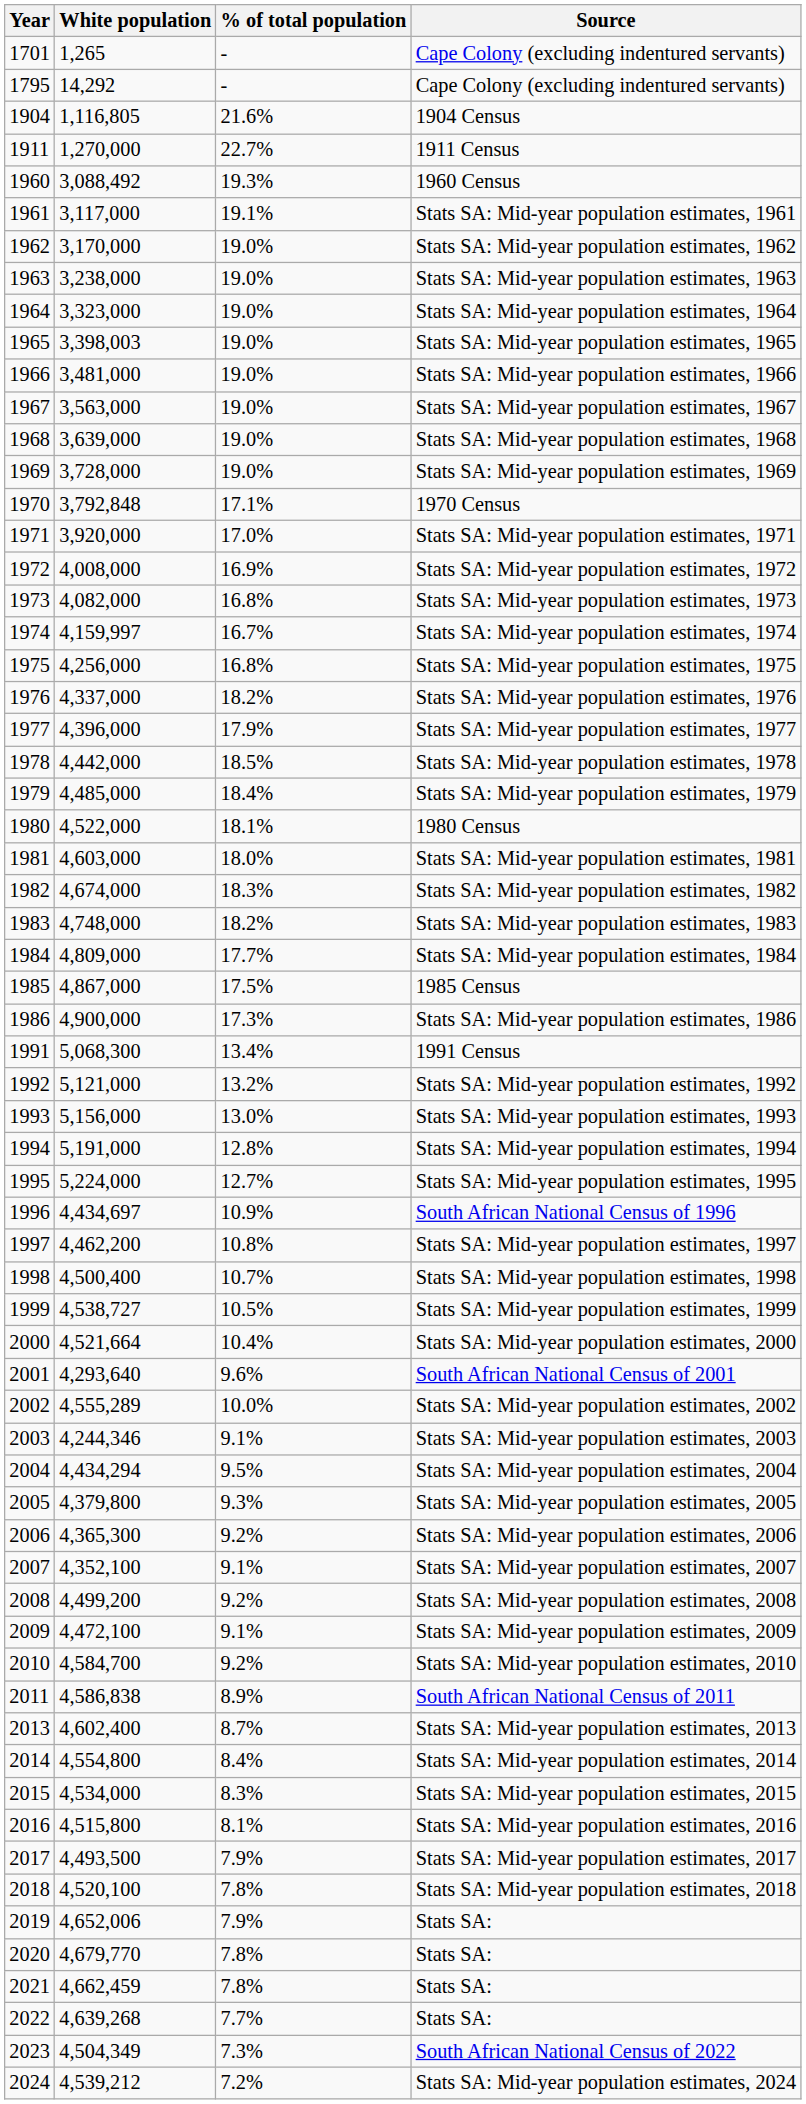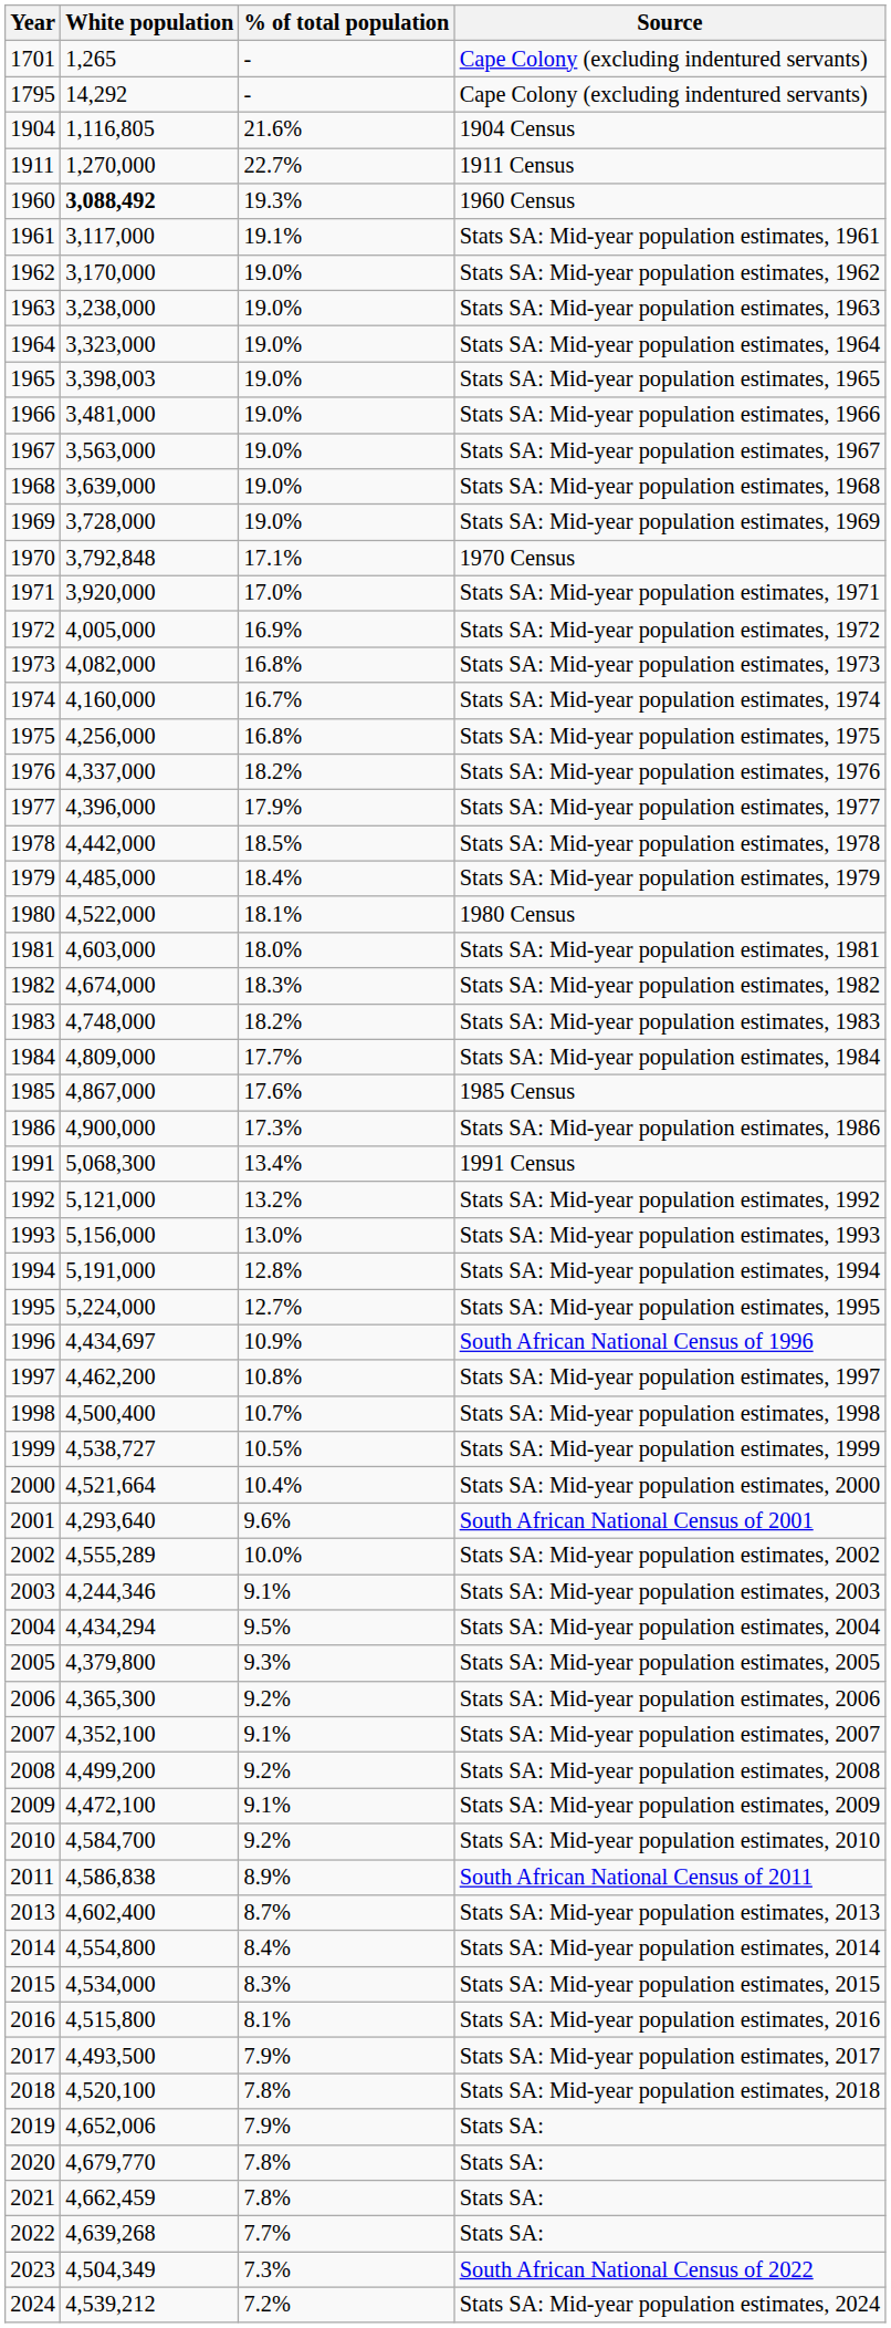 <table class="wikitable sortable">
 <tr>
 <th>Year</th>
 <th>White population</th>
 <th>% of total population</th>
 <th>Source</th>
 </tr>
 <tr>
 <td>1701</td>
 <td>1,265</td>
 <td>-</td>
 <td><a href='#'>Cape Colony</a> (excluding indentured servants)</td>
 </tr>
 <tr>
 <td>1795</td>
 <td>14,292</td>
 <td>-</td>
 <td>Cape Colony (excluding indentured servants)</td>
 </tr>
 <tr>
 <td>1904</td>
 <td>1,116,805</td>
 <td>21.6%</td>
 <td>1904 Census</td>
 </tr>
 <tr>
 <td>1911</td>
 <td>1,270,000 </td>
 <td>22.7% </td>
 <td>1911 Census</td>
 </tr>
 <tr>
 <td>1960</td>
-<td>3,088,492 </td>
+<td><strong>3,088,492 </strong></td>
 <td>19.3% </td>
 <td>1960 Census</td>
 </tr>
 <tr>
 <td>1961</td>
 <td>3,117,000 </td>
 <td>19.1% </td>
 <td>Stats SA: Mid-year population estimates, 1961</td>
 </tr>
 <tr>
 <td>1962</td>
 <td>3,170,000 </td>
 <td>19.0% </td>
 <td>Stats SA: Mid-year population estimates, 1962</td>
 </tr>
 <tr>
 <td>1963</td>
 <td>3,238,000 </td>
 <td>19.0% </td>
 <td>Stats SA: Mid-year population estimates, 1963</td>
 </tr>
 <tr>
 <td>1964</td>
 <td>3,323,000 </td>
 <td>19.0% </td>
 <td>Stats SA: Mid-year population estimates, 1964</td>
 </tr>
 <tr>
 <td>1965</td>
 <td>3,398,003 </td>
 <td>19.0% </td>
 <td>Stats SA: Mid-year population estimates, 1965</td>
 </tr>
 <tr>
 <td>1966</td>
 <td>3,481,000 </td>
 <td>19.0% </td>
 <td>Stats SA: Mid-year population estimates, 1966</td>
 </tr>
 <tr>
 <td>1967</td>
 <td>3,563,000 </td>
 <td>19.0% </td>
 <td>Stats SA: Mid-year population estimates, 1967</td>
 </tr>
 <tr>
 <td>1968</td>
 <td>3,639,000 </td>
 <td>19.0% </td>
 <td>Stats SA: Mid-year population estimates, 1968</td>
 </tr>
 <tr>
 <td>1969</td>
 <td>3,728,000 </td>
 <td>19.0% </td>
 <td>Stats SA: Mid-year population estimates, 1969</td>
 </tr>
 <tr>
 <td>1970</td>
 <td>3,792,848 </td>
 <td>17.1% </td>
 <td>1970 Census</td>
 </tr>
 <tr>
 <td>1971</td>
 <td>3,920,000 </td>
 <td>17.0% </td>
 <td>Stats SA: Mid-year population estimates, 1971</td>
 </tr>
 <tr>
 <td>1972</td>
-<td>4,008,000 </td>
+<td>4,005,000 </td>
 <td>16.9% </td>
 <td>Stats SA: Mid-year population estimates, 1972</td>
 </tr>
 <tr>
 <td>1973</td>
 <td>4,082,000 </td>
 <td>16.8% </td>
 <td>Stats SA: Mid-year population estimates, 1973</td>
 </tr>
 <tr>
 <td>1974</td>
-<td>4,159,997 </td>
+<td>4,160,000 </td>
 <td>16.7% </td>
 <td>Stats SA: Mid-year population estimates, 1974</td>
 </tr>
 <tr>
 <td>1975</td>
 <td>4,256,000 </td>
 <td>16.8% </td>
 <td>Stats SA: Mid-year population estimates, 1975</td>
 </tr>
 <tr>
 <td>1976</td>
 <td>4,337,000 </td>
 <td>18.2% </td>
 <td>Stats SA: Mid-year population estimates, 1976</td>
 </tr>
 <tr>
 <td>1977</td>
 <td>4,396,000 </td>
 <td>17.9% </td>
 <td>Stats SA: Mid-year population estimates, 1977</td>
 </tr>
 <tr>
 <td>1978</td>
 <td>4,442,000 </td>
 <td>18.5% </td>
 <td>Stats SA: Mid-year population estimates, 1978</td>
 </tr>
 <tr>
 <td>1979</td>
 <td>4,485,000 </td>
 <td>18.4% </td>
 <td>Stats SA: Mid-year population estimates, 1979</td>
 </tr>
 <tr>
 <td>1980</td>
 <td>4,522,000 </td>
 <td>18.1% </td>
 <td>1980 Census</td>
 </tr>
 <tr>
 <td>1981</td>
 <td>4,603,000 </td>
 <td>18.0% </td>
 <td>Stats SA: Mid-year population estimates, 1981</td>
 </tr>
 <tr>
 <td>1982</td>
 <td>4,674,000 </td>
 <td>18.3% </td>
 <td>Stats SA: Mid-year population estimates, 1982</td>
 </tr>
 <tr>
 <td>1983</td>
 <td>4,748,000 </td>
 <td>18.2% </td>
 <td>Stats SA: Mid-year population estimates, 1983</td>
 </tr>
 <tr>
 <td>1984</td>
 <td>4,809,000 </td>
 <td>17.7% </td>
 <td>Stats SA: Mid-year population estimates, 1984</td>
 </tr>
 <tr>
 <td>1985</td>
 <td>4,867,000 </td>
-<td>17.5% </td>
+<td>17.6% </td>
 <td>1985 Census</td>
 </tr>
 <tr>
 <td>1986</td>
 <td>4,900,000 </td>
 <td>17.3% </td>
 <td>Stats SA: Mid-year population estimates, 1986</td>
 </tr>
 <tr>
 <td>1991</td>
 <td>5,068,300 </td>
 <td>13.4% </td>
 <td>1991 Census</td>
 </tr>
 <tr>
 <td>1992</td>
 <td>5,121,000 </td>
 <td>13.2% </td>
 <td>Stats SA: Mid-year population estimates, 1992</td>
 </tr>
 <tr>
 <td>1993</td>
 <td>5,156,000 </td>
 <td>13.0% </td>
 <td>Stats SA: Mid-year population estimates, 1993</td>
 </tr>
 <tr>
 <td>1994</td>
 <td>5,191,000 </td>
 <td>12.8% </td>
 <td>Stats SA: Mid-year population estimates, 1994</td>
 </tr>
 <tr>
 <td>1995</td>
 <td>5,224,000 </td>
 <td>12.7% </td>
 <td>Stats SA: Mid-year population estimates, 1995</td>
 </tr>
 <tr>
 <td>1996</td>
 <td>4,434,697 </td>
 <td>10.9% </td>
 <td><a href='#'>South African National Census of 1996</a></td>
 </tr>
 <tr>
 <td>1997</td>
 <td>4,462,200 </td>
 <td>10.8% </td>
 <td>Stats SA: Mid-year population estimates, 1997</td>
 </tr>
 <tr>
 <td>1998</td>
 <td>4,500,400 </td>
 <td>10.7% </td>
 <td>Stats SA: Mid-year population estimates, 1998</td>
 </tr>
 <tr>
 <td>1999</td>
 <td>4,538,727 </td>
 <td>10.5% </td>
 <td>Stats SA: Mid-year population estimates, 1999</td>
 </tr>
 <tr>
 <td>2000</td>
 <td>4,521,664 </td>
 <td>10.4% </td>
 <td>Stats SA: Mid-year population estimates, 2000</td>
 </tr>
 <tr>
 <td>2001</td>
 <td>4,293,640 </td>
 <td>9.6% </td>
 <td><a href='#'>South African National Census of 2001</a></td>
 </tr>
 <tr>
 <td>2002</td>
 <td>4,555,289 </td>
 <td>10.0% </td>
 <td>Stats SA: Mid-year population estimates, 2002</td>
 </tr>
 <tr>
 <td>2003</td>
 <td>4,244,346 </td>
 <td>9.1% </td>
 <td>Stats SA: Mid-year population estimates, 2003</td>
 </tr>
 <tr>
 <td>2004</td>
 <td>4,434,294 </td>
 <td>9.5% </td>
 <td>Stats SA: Mid-year population estimates, 2004</td>
 </tr>
 <tr>
 <td>2005</td>
 <td>4,379,800 </td>
 <td>9.3% </td>
 <td>Stats SA: Mid-year population estimates, 2005</td>
 </tr>
 <tr>
 <td>2006</td>
 <td>4,365,300 </td>
 <td>9.2% </td>
 <td>Stats SA: Mid-year population estimates, 2006</td>
 </tr>
 <tr>
 <td>2007</td>
 <td>4,352,100 </td>
 <td>9.1% </td>
 <td>Stats SA: Mid-year population estimates, 2007</td>
 </tr>
 <tr>
 <td>2008</td>
 <td>4,499,200 </td>
 <td>9.2% </td>
 <td>Stats SA: Mid-year population estimates, 2008</td>
 </tr>
 <tr>
 <td>2009</td>
 <td>4,472,100 </td>
 <td>9.1% </td>
 <td>Stats SA: Mid-year population estimates, 2009</td>
 </tr>
 <tr>
 <td>2010</td>
 <td>4,584,700 </td>
 <td>9.2% </td>
 <td>Stats SA: Mid-year population estimates, 2010</td>
 </tr>
 <tr>
 <td>2011</td>
 <td>4,586,838 </td>
 <td>8.9% </td>
 <td><a href='#'>South African National Census of 2011</a></td>
 </tr>
 <tr>
 <td>2013</td>
 <td>4,602,400 </td>
 <td>8.7% </td>
 <td>Stats SA: Mid-year population estimates, 2013</td>
 </tr>
 <tr>
 <td>2014</td>
 <td>4,554,800 </td>
 <td>8.4% </td>
 <td>Stats SA: Mid-year population estimates, 2014</td>
 </tr>
 <tr>
 <td>2015</td>
 <td>4,534,000 </td>
 <td>8.3% </td>
 <td>Stats SA: Mid-year population estimates, 2015</td>
 </tr>
 <tr>
 <td>2016</td>
 <td>4,515,800 </td>
 <td>8.1% </td>
 <td>Stats SA: Mid-year population estimates, 2016</td>
 </tr>
 <tr>
 <td>2017</td>
 <td>4,493,500 </td>
 <td>7.9% </td>
 <td>Stats SA: Mid-year population estimates, 2017</td>
 </tr>
 <tr>
 <td>2018</td>
 <td>4,520,100 </td>
 <td>7.8% </td>
 <td>Stats SA: Mid-year population estimates, 2018</td>
 </tr>
 <tr>
 <td>2019</td>
 <td>4,652,006 </td>
 <td>7.9% </td>
 <td>Stats SA: </td>
 </tr>
 <tr>
 <td>2020</td>
 <td>4,679,770 </td>
 <td>7.8% </td>
 <td>Stats SA: </td>
 </tr>
 <tr>
 <td>2021</td>
 <td>4,662,459 </td>
 <td>7.8% </td>
 <td>Stats SA: </td>
 </tr>
 <tr>
 <td>2022</td>
 <td>4,639,268 </td>
 <td>7.7% </td>
 <td>Stats SA: </td>
 </tr>
 <tr>
 <td>2023</td>
 <td>4,504,349 </td>
 <td>7.3% </td>
 <td><a href='#'>South African National Census of 2022</a></td>
 </tr>
 <tr>
 <td>2024</td>
 <td>4,539,212 </td>
 <td>7.2% </td>
 <td>Stats SA: Mid-year population estimates, 2024</td>
 </tr>
 </table>
